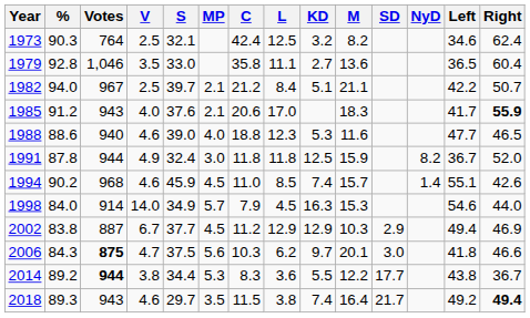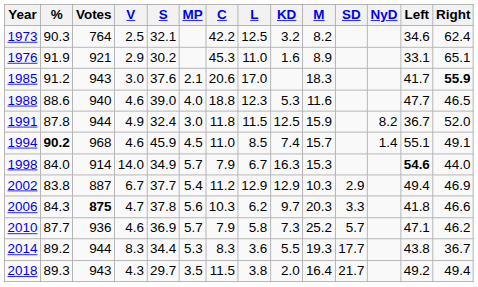 <table class="wikitable sortable" style=text-align:right>
 <tr>
 <th>Year</th>
 <th>%</th>
 <th>Votes</th>
 <th><a href='#'>V</a></th>
 <th><a href='#'>S</a></th>
 <th><a href='#'>MP</a></th>
 <th><a href='#'>C</a></th>
 <th><a href='#'>L</a></th>
 <th><a href='#'>KD</a></th>
 <th><a href='#'>M</a></th>
 <th><a href='#'>SD</a></th>
 <th><a href='#'>NyD</a></th>
 <th>Left</th>
 <th>Right</th>
 </tr>
 <tr>
 <td align=left><a href='#'>1973</a></td>
 <td>90.3</td>
 <td>764</td>
 <td>2.5</td>
 <td>32.1</td>
 <td></td>
-<td>42.4</td>
+<td>42.2</td>
 <td>12.5</td>
 <td>3.2</td>
 <td>8.2</td>
 <td></td>
 <td></td>
 <td>34.6</td>
 <td>62.4</td>
 </tr>
 <tr>
-<td align=left><a href='#'>1979</a></td>
-<td>92.8</td>
-<td>1,046</td>
-<td>3.5</td>
-<td>33.0</td>
+<td align=left><a href='#'>1976</a></td>
+<td>91.9</td>
+<td>921</td>
+<td>2.9</td>
+<td>30.2</td>
 <td></td>
-<td>35.8</td>
-<td>11.1</td>
-<td>2.7</td>
-<td>13.6</td>
+<td>45.3</td>
+<td>11.0</td>
+<td>1.6</td>
+<td>8.9</td>
 <td></td>
 <td></td>
-<td>36.5</td>
-<td>60.4</td>
-</tr>
-<tr>
-<td align=left><a href='#'>1982</a></td>
-<td>94.0</td>
-<td>967</td>
-<td>2.5</td>
-<td>39.7</td>
-<td>2.1</td>
-<td>21.2</td>
-<td>8.4</td>
-<td>5.1</td>
-<td>21.1</td>
-<td></td>
-<td></td>
-<td>42.2</td>
-<td>50.7</td>
+<td>33.1</td>
+<td>65.1</td>
 </tr>
 <tr>
 <td align=left><a href='#'>1985</a></td>
 <td>91.2</td>
 <td>943</td>
-<td>4.0</td>
+<td>3.0</td>
 <td>37.6</td>
 <td>2.1</td>
 <td>20.6</td>
 <td>17.0</td>
 <td></td>
 <td>18.3</td>
 <td></td>
 <td></td>
 <td>41.7</td>
 <td><strong>55.9</strong></td>
 </tr>
 <tr>
 <td align=left><a href='#'>1988</a></td>
 <td>88.6</td>
 <td>940</td>
 <td>4.6</td>
 <td>39.0</td>
 <td>4.0</td>
 <td>18.8</td>
 <td>12.3</td>
 <td>5.3</td>
 <td>11.6</td>
 <td></td>
 <td></td>
 <td>47.7</td>
 <td>46.5</td>
 </tr>
 <tr>
 <td align=left><a href='#'>1991</a></td>
 <td>87.8</td>
 <td>944</td>
 <td>4.9</td>
 <td>32.4</td>
 <td>3.0</td>
 <td>11.8</td>
-<td>11.8</td>
+<td>11.5</td>
 <td>12.5</td>
 <td>15.9</td>
 <td></td>
 <td>8.2</td>
 <td>36.7</td>
 <td>52.0</td>
 </tr>
 <tr>
 <td align=left><a href='#'>1994</a></td>
-<td>90.2</td>
+<td><strong>90.2</strong></td>
 <td>968</td>
 <td>4.6</td>
 <td>45.9</td>
 <td>4.5</td>
 <td>11.0</td>
 <td>8.5</td>
 <td>7.4</td>
 <td>15.7</td>
 <td></td>
 <td>1.4</td>
 <td>55.1</td>
-<td>42.6</td>
+<td>49.1</td>
 </tr>
 <tr>
 <td align=left><a href='#'>1998</a></td>
 <td>84.0</td>
 <td>914</td>
 <td>14.0</td>
 <td>34.9</td>
 <td>5.7</td>
 <td>7.9</td>
-<td>4.5</td>
+<td>6.7</td>
 <td>16.3</td>
 <td>15.3</td>
 <td></td>
 <td></td>
-<td>54.6</td>
+<td><strong>54.6</strong></td>
 <td>44.0</td>
 </tr>
 <tr>
 <td align=left><a href='#'>2002</a></td>
 <td>83.8</td>
 <td>887</td>
 <td>6.7</td>
 <td>37.7</td>
-<td>4.5</td>
+<td>5.4</td>
 <td>11.2</td>
 <td>12.9</td>
 <td>12.9</td>
 <td>10.3</td>
 <td>2.9</td>
 <td></td>
 <td>49.4</td>
 <td>46.9</td>
 </tr>
 <tr>
 <td align=left><a href='#'>2006</a></td>
 <td>84.3</td>
 <td><strong>875</strong></td>
 <td>4.7</td>
-<td>37.5</td>
+<td>37.8</td>
 <td>5.6</td>
 <td>10.3</td>
 <td>6.2</td>
 <td>9.7</td>
-<td>20.1</td>
-<td>3.0</td>
+<td>20.3</td>
+<td>3.3</td>
 <td></td>
 <td>41.8</td>
 <td>46.6</td>
 </tr>
 <tr>
+<td align=left><a href='#'>2010</a></td>
+<td>87.7</td>
+<td>936</td>
+<td>4.6</td>
+<td>36.9</td>
+<td>5.7</td>
+<td>7.9</td>
+<td>5.8</td>
+<td>7.3</td>
+<td>25.2</td>
+<td>5.7</td>
+<td></td>
+<td>47.1</td>
+<td>46.2</td>
+</tr>
+<tr>
 <td align=left><a href='#'>2014</a></td>
 <td>89.2</td>
-<td><strong>944</strong></td>
-<td>3.8</td>
+<td>944</td>
+<td>8.3</td>
 <td>34.4</td>
 <td>5.3</td>
 <td>8.3</td>
 <td>3.6</td>
 <td>5.5</td>
-<td>12.2</td>
+<td>19.3</td>
 <td>17.7</td>
 <td></td>
 <td>43.8</td>
 <td>36.7</td>
 </tr>
 <tr>
 <td align=left><a href='#'>2018</a></td>
 <td>89.3</td>
 <td>943</td>
-<td>4.6</td>
+<td>4.3</td>
 <td>29.7</td>
 <td>3.5</td>
 <td>11.5</td>
 <td>3.8</td>
-<td>7.4</td>
+<td>2.0</td>
 <td>16.4</td>
 <td>21.7</td>
 <td></td>
 <td>49.2</td>
-<td><strong>49.4</strong></td>
+<td>49.4</td>
 </tr>
 </table>
